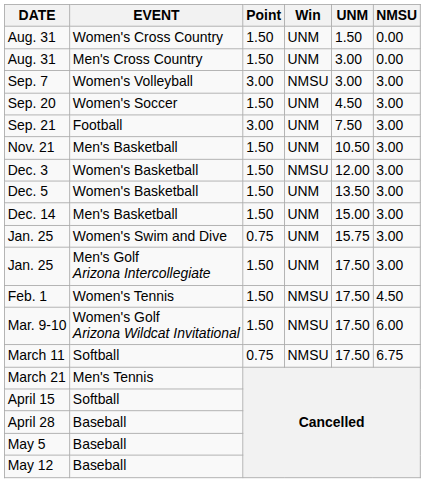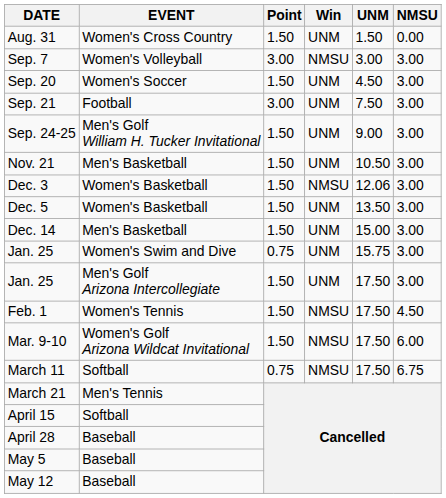 <table class="wikitable">
 <tr>
 <th>DATE</th>
 <th>EVENT</th>
 <th>Point</th>
 <th>Win</th>
 <th>UNM</th>
 <th>NMSU</th>
 </tr>
 <tr>
 <td>Aug. 31</td>
 <td>Women's Cross Country</td>
 <td>1.50</td>
 <td>UNM</td>
 <td>1.50</td>
-<td>0.00</td>
-</tr>
-<tr>
-<td>Aug. 31</td>
-<td>Men's Cross Country</td>
-<td>1.50</td>
-<td>UNM</td>
-<td>3.00</td>
 <td>0.00</td>
 </tr>
 <tr>
 <td>Sep. 7</td>
 <td>Women's Volleyball</td>
 <td>3.00</td>
 <td>NMSU</td>
 <td>3.00</td>
 <td>3.00</td>
 </tr>
 <tr>
 <td>Sep. 20</td>
 <td>Women's Soccer</td>
 <td>1.50</td>
 <td>UNM</td>
 <td>4.50</td>
 <td>3.00</td>
 </tr>
 <tr>
 <td>Sep. 21</td>
 <td>Football</td>
 <td>3.00</td>
 <td>UNM</td>
 <td>7.50</td>
 <td>3.00</td>
 </tr>
 <tr>
+<td>Sep. 24-25</td>
+<td>Men's Golf<br><em>William H. Tucker Invitational</em></td>
+<td>1.50</td>
+<td>UNM</td>
+<td>9.00</td>
+<td>3.00</td>
+</tr>
+<tr>
 <td>Nov. 21</td>
 <td>Men's Basketball</td>
 <td>1.50</td>
 <td>UNM</td>
 <td>10.50</td>
 <td>3.00</td>
 </tr>
 <tr>
 <td>Dec. 3</td>
 <td>Women's Basketball</td>
 <td>1.50</td>
 <td>NMSU</td>
-<td>12.00</td>
+<td>12.06</td>
 <td>3.00</td>
 </tr>
 <tr>
 <td>Dec. 5</td>
 <td>Women's Basketball</td>
 <td>1.50</td>
 <td>UNM</td>
 <td>13.50</td>
 <td>3.00</td>
 </tr>
 <tr>
 <td>Dec. 14</td>
 <td>Men's Basketball</td>
 <td>1.50</td>
 <td>UNM</td>
 <td>15.00</td>
 <td>3.00</td>
 </tr>
 <tr>
 <td>Jan. 25</td>
 <td>Women's Swim and Dive</td>
 <td>0.75</td>
 <td>UNM</td>
 <td>15.75</td>
 <td>3.00</td>
 </tr>
 <tr>
 <td>Jan. 25</td>
 <td>Men's Golf<br><em>Arizona Intercollegiate</em></td>
 <td>1.50</td>
 <td>UNM</td>
 <td>17.50</td>
 <td>3.00</td>
 </tr>
 <tr>
 <td>Feb. 1</td>
 <td>Women's Tennis</td>
 <td>1.50</td>
 <td>NMSU</td>
 <td>17.50</td>
 <td>4.50</td>
 </tr>
 <tr>
 <td>Mar. 9-10</td>
 <td>Women's Golf<br><em>Arizona Wildcat Invitational</em></td>
 <td>1.50</td>
 <td>NMSU</td>
 <td>17.50</td>
 <td>6.00</td>
 </tr>
 <tr>
 <td>March 11</td>
 <td>Softball</td>
 <td>0.75</td>
 <td>NMSU</td>
 <td>17.50</td>
 <td>6.75</td>
 </tr>
 <tr>
 <td>March 21</td>
 <td>Men's Tennis</td>
 <th colspan="4" rowspan="5"><strong>Cancelled</strong></th>
 </tr>
 <tr>
 <td>April 15</td>
 <td>Softball</td>
 </tr>
 <tr>
 <td>April 28</td>
 <td>Baseball</td>
 </tr>
 <tr>
 <td>May 5</td>
 <td>Baseball</td>
 </tr>
 <tr>
 <td>May 12</td>
 <td>Baseball</td>
 </tr>
 </table>
